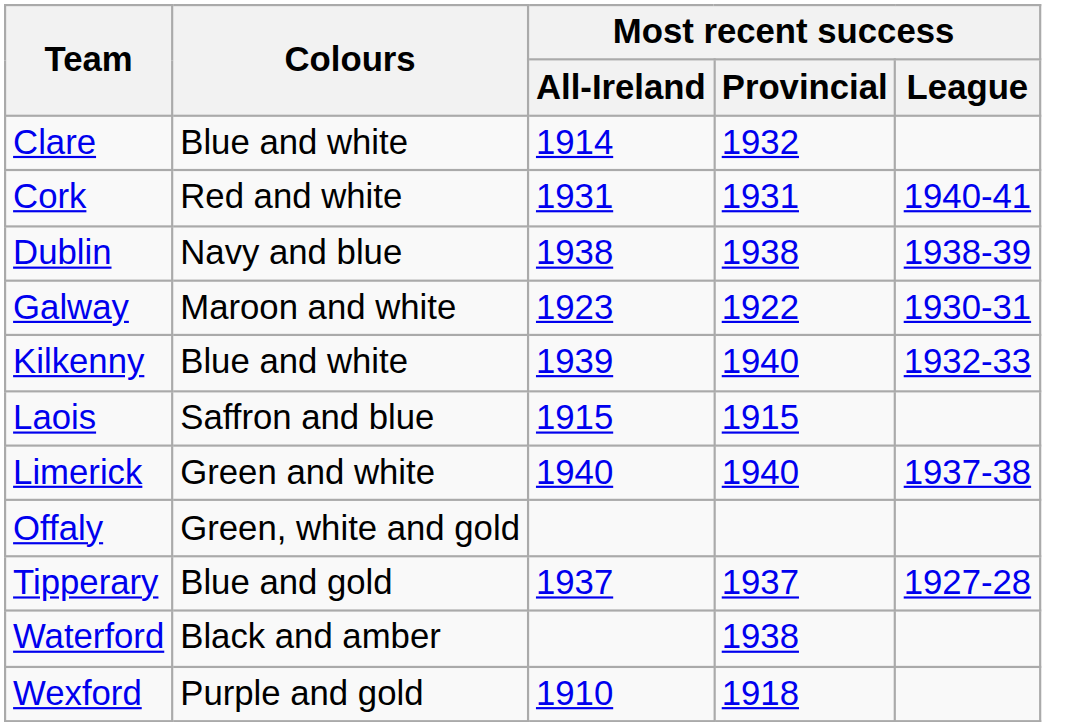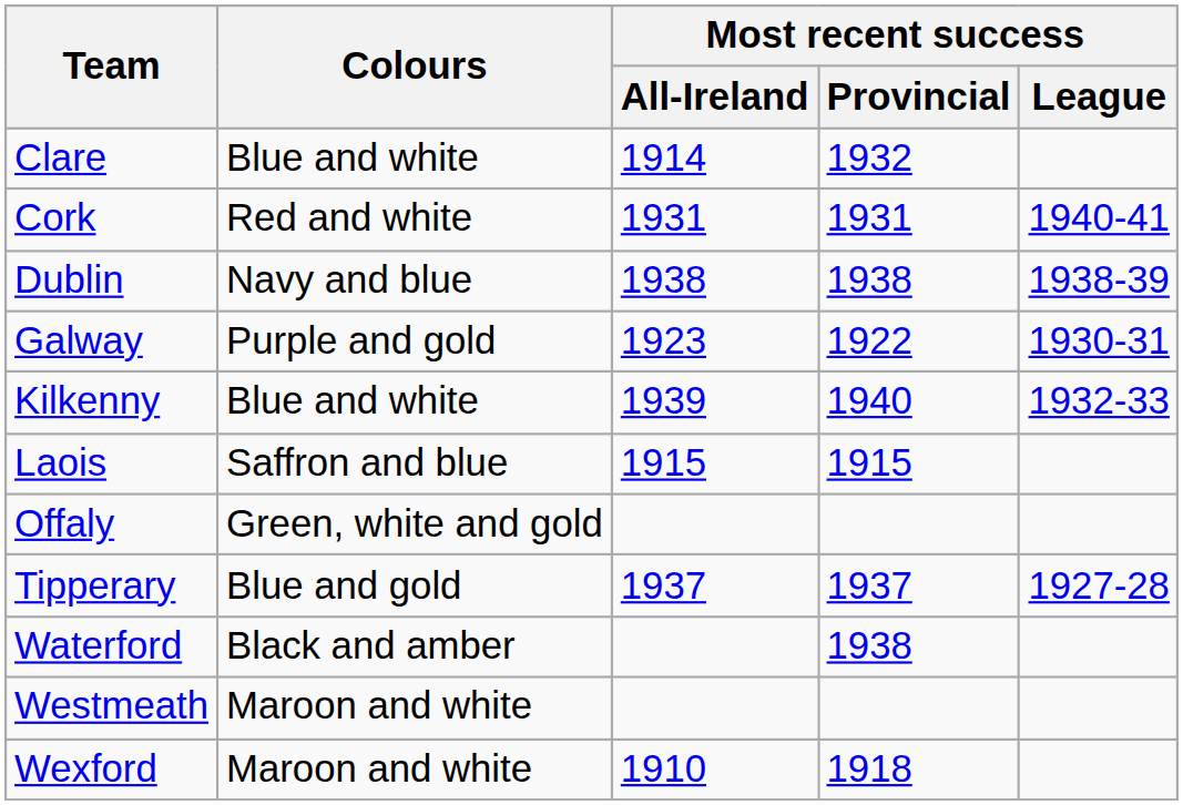 <table class="wikitable">
 <tr>
 <th rowspan="2">Team</th>
 <th rowspan="2">Colours</th>
 <th colspan="3">Most recent success</th>
 </tr>
 <tr>
 <th>All-Ireland</th>
 <th>Provincial</th>
 <th>League</th>
 </tr>
 <tr>
 <td><a href='#'>Clare</a></td>
 <td>Blue and white</td>
 <td><a href='#'>1914</a></td>
 <td><a href='#'>1932</a></td>
 <td></td>
 </tr>
 <tr>
 <td><a href='#'>Cork</a></td>
 <td>Red and white</td>
 <td><a href='#'>1931</a></td>
 <td><a href='#'>1931</a></td>
 <td><a href='#'>1940-41</a></td>
 </tr>
 <tr>
 <td><a href='#'>Dublin</a></td>
 <td>Navy and blue</td>
 <td><a href='#'>1938</a></td>
 <td><a href='#'>1938</a></td>
 <td><a href='#'>1938-39</a></td>
 </tr>
 <tr>
 <td><a href='#'>Galway</a></td>
-<td>Maroon and white</td>
+<td>Purple and gold</td>
 <td><a href='#'>1923</a></td>
 <td><a href='#'>1922</a></td>
 <td><a href='#'>1930-31</a></td>
 </tr>
 <tr>
 <td><a href='#'>Kilkenny</a></td>
 <td>Blue and white</td>
 <td><a href='#'>1939</a></td>
 <td><a href='#'>1940</a></td>
 <td><a href='#'>1932-33</a></td>
 </tr>
 <tr>
 <td><a href='#'>Laois</a></td>
 <td>Saffron and blue</td>
 <td><a href='#'>1915</a></td>
 <td><a href='#'>1915</a></td>
 <td></td>
-</tr>
-<tr>
-<td><a href='#'>Limerick</a></td>
-<td>Green and white</td>
-<td><a href='#'>1940</a></td>
-<td><a href='#'>1940</a></td>
-<td><a href='#'>1937-38</a></td>
 </tr>
 <tr>
 <td><a href='#'>Offaly</a></td>
 <td>Green, white and gold</td>
 <td></td>
 <td></td>
 <td></td>
 </tr>
 <tr>
 <td><a href='#'>Tipperary</a></td>
 <td>Blue and gold</td>
 <td><a href='#'>1937</a></td>
 <td><a href='#'>1937</a></td>
 <td><a href='#'>1927-28</a></td>
 </tr>
 <tr>
 <td><a href='#'>Waterford</a></td>
 <td>Black and amber</td>
 <td></td>
 <td><a href='#'>1938</a></td>
 <td></td>
 </tr>
 <tr>
+<td><a href='#'>Westmeath</a></td>
+<td>Maroon and white</td>
+<td></td>
+<td></td>
+<td></td>
+</tr>
+<tr>
 <td><a href='#'>Wexford</a></td>
-<td>Purple and gold</td>
+<td>Maroon and white</td>
 <td><a href='#'>1910</a></td>
 <td><a href='#'>1918</a></td>
 <td></td>
 </tr>
 </table>
